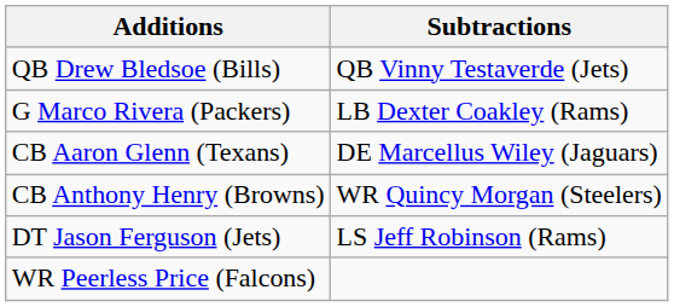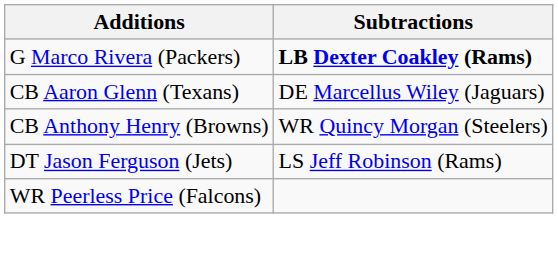 <table class="wikitable">
 <tr>
 <th>Additions</th>
 <th>Subtractions</th>
 </tr>
 <tr>
-<td>QB <a href='#'>Drew Bledsoe</a> (Bills)</td>
-<td>QB <a href='#'>Vinny Testaverde</a> (Jets)</td>
-</tr>
-<tr>
 <td>G <a href='#'>Marco Rivera</a> (Packers)</td>
-<td>LB <a href='#'>Dexter Coakley</a> (Rams)</td>
+<td><strong>LB <a href='#'>Dexter Coakley</a> (Rams)</strong></td>
 </tr>
 <tr>
 <td>CB <a href='#'>Aaron Glenn</a> (Texans)</td>
 <td>DE <a href='#'>Marcellus Wiley</a> (Jaguars)</td>
 </tr>
 <tr>
 <td>CB <a href='#'>Anthony Henry</a> (Browns)</td>
 <td>WR <a href='#'>Quincy Morgan</a> (Steelers)</td>
 </tr>
 <tr>
 <td>DT <a href='#'>Jason Ferguson</a> (Jets)</td>
 <td>LS <a href='#'>Jeff Robinson</a> (Rams)</td>
 </tr>
 <tr>
 <td>WR <a href='#'>Peerless Price</a> (Falcons)</td>
 <td></td>
 </tr>
 </table>
